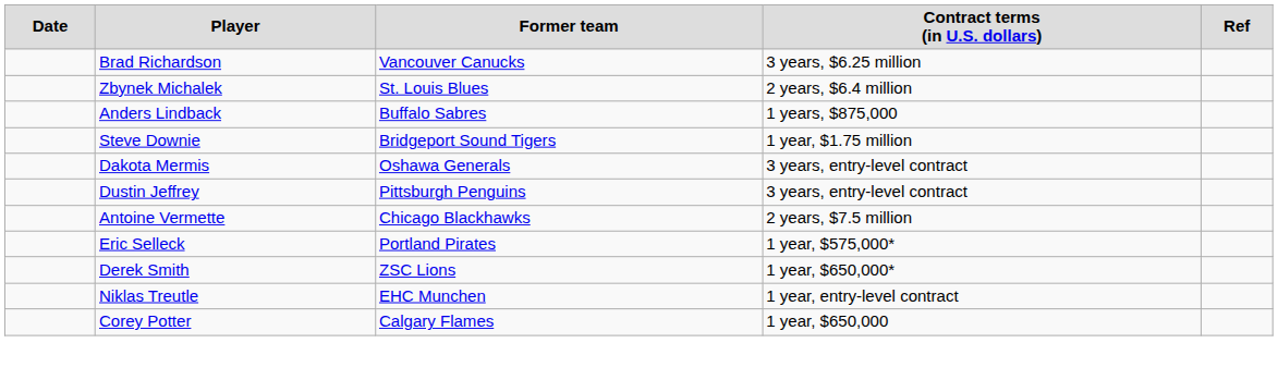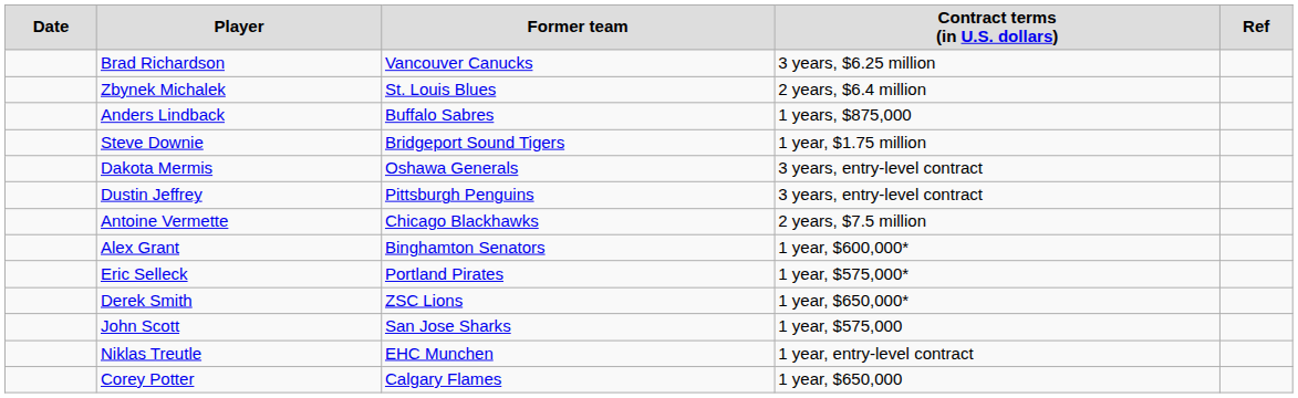 <table class="wikitable" width=98%>
 <tr align="center" bgcolor="#dddddd">
 <td><strong>Date</strong></td>
 <td><strong>Player</strong></td>
 <td><strong>Former team</strong></td>
 <td><strong>Contract terms</strong><br><strong>(in <a href='#'>U.S. dollars</a>)</strong></td>
 <td><strong>Ref</strong></td>
 </tr>
 <tr>
 <td></td>
 <td><a href='#'>Brad Richardson</a></td>
 <td><a href='#'>Vancouver Canucks</a></td>
 <td>3 years, $6.25 million</td>
 <td></td>
 </tr>
 <tr>
 <td></td>
 <td><a href='#'>Zbynek Michalek</a></td>
 <td><a href='#'>St. Louis Blues</a></td>
 <td>2 years, $6.4 million</td>
 <td></td>
 </tr>
 <tr>
 <td></td>
 <td><a href='#'>Anders Lindback</a></td>
 <td><a href='#'>Buffalo Sabres</a></td>
 <td>1 years, $875,000</td>
 <td></td>
 </tr>
 <tr>
 <td></td>
 <td><a href='#'>Steve Downie</a></td>
 <td><a href='#'>Bridgeport Sound Tigers</a></td>
 <td>1 year, $1.75 million</td>
 <td></td>
 </tr>
 <tr>
 <td></td>
 <td><a href='#'>Dakota Mermis</a></td>
 <td><a href='#'>Oshawa Generals</a></td>
 <td>3 years, entry-level contract</td>
 <td></td>
 </tr>
 <tr>
 <td></td>
 <td><a href='#'>Dustin Jeffrey</a></td>
 <td><a href='#'>Pittsburgh Penguins</a></td>
 <td>3 years, entry-level contract</td>
 <td></td>
 </tr>
 <tr>
 <td></td>
 <td><a href='#'>Antoine Vermette</a></td>
 <td><a href='#'>Chicago Blackhawks</a></td>
 <td>2 years, $7.5 million</td>
 <td></td>
 </tr>
 <tr>
 <td></td>
+<td><a href='#'>Alex Grant</a></td>
+<td><a href='#'>Binghamton Senators</a></td>
+<td>1 year, $600,000*</td>
+<td></td>
+</tr>
+<tr>
+<td></td>
 <td><a href='#'>Eric Selleck</a></td>
 <td><a href='#'>Portland Pirates</a></td>
 <td>1 year, $575,000*</td>
 <td></td>
 </tr>
 <tr>
 <td></td>
 <td><a href='#'>Derek Smith</a></td>
 <td><a href='#'>ZSC Lions</a></td>
 <td>1 year, $650,000*</td>
+<td></td>
+</tr>
+<tr>
+<td></td>
+<td><a href='#'>John Scott</a></td>
+<td><a href='#'>San Jose Sharks</a></td>
+<td>1 year, $575,000</td>
 <td></td>
 </tr>
 <tr>
 <td></td>
 <td><a href='#'>Niklas Treutle</a></td>
 <td><a href='#'>EHC Munchen</a></td>
 <td>1 year, entry-level contract</td>
 <td></td>
 </tr>
 <tr>
 <td></td>
 <td><a href='#'>Corey Potter</a></td>
 <td><a href='#'>Calgary Flames</a></td>
 <td>1 year, $650,000</td>
 <td></td>
 </tr>
 </table>
